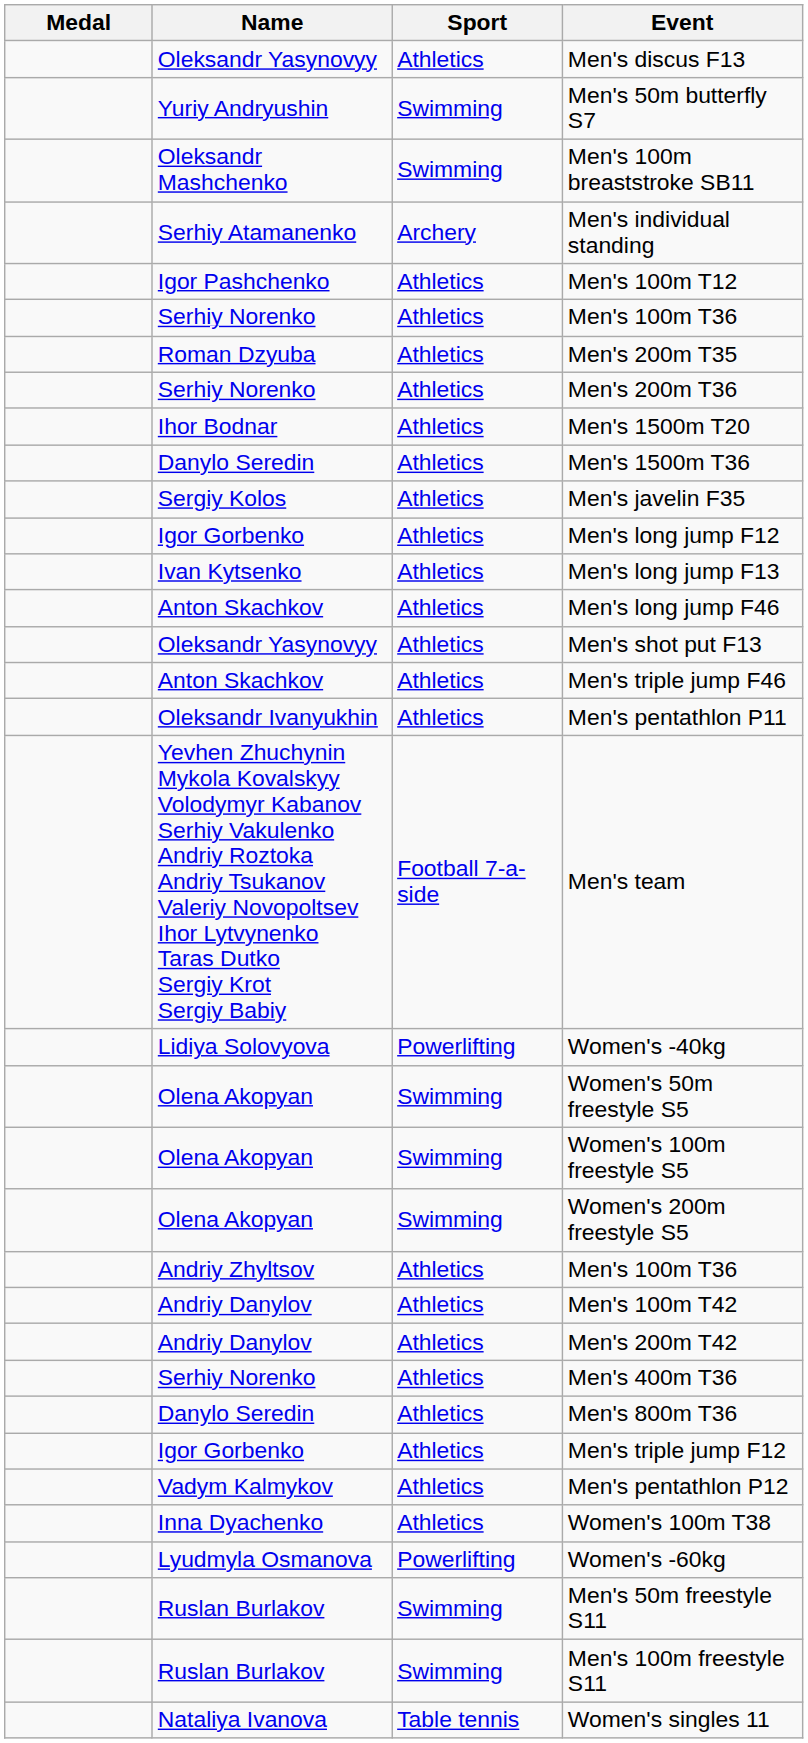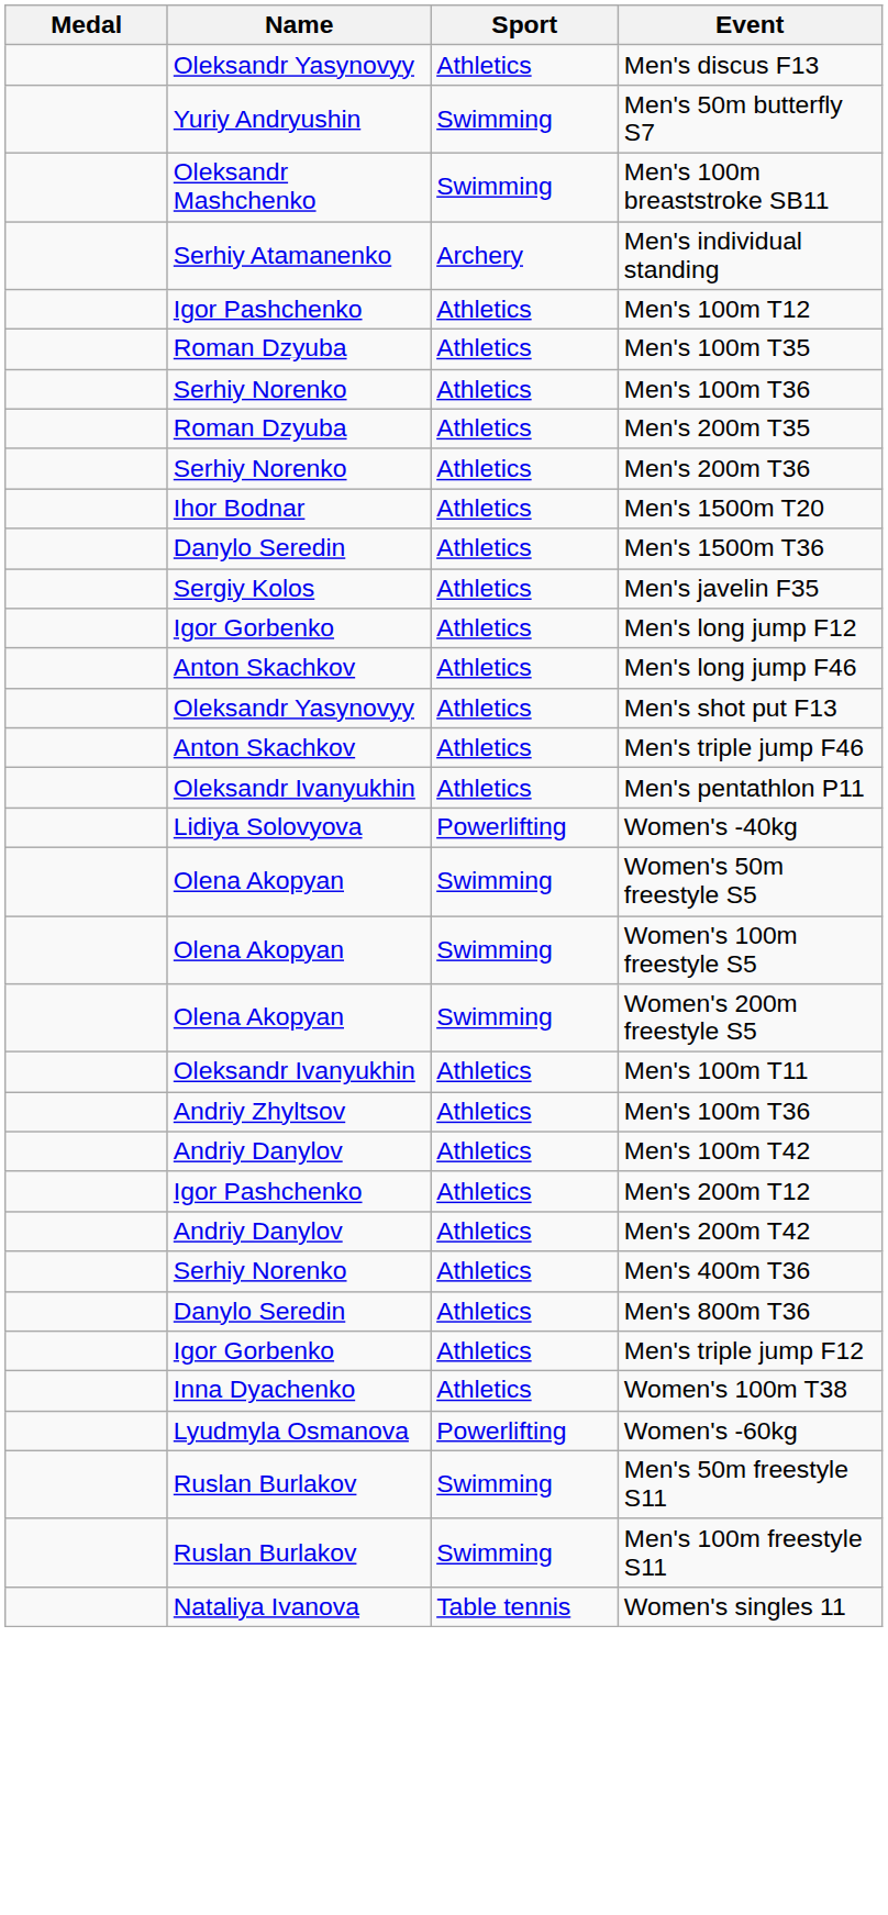 <table class="wikitable">
 <tr>
 <th style="width:6em">Medal</th>
 <th style="width:10em">Name</th>
 <th style="width:7em">Sport</th>
 <th style="width:10em">Event</th>
 </tr>
 <tr>
 <td></td>
 <td><a href='#'>Oleksandr Yasynovyy</a></td>
 <td><a href='#'>Athletics</a></td>
 <td>Men's discus F13</td>
 </tr>
 <tr>
 <td></td>
 <td><a href='#'>Yuriy Andryushin</a></td>
 <td><a href='#'>Swimming</a></td>
 <td>Men's 50m butterfly S7</td>
 </tr>
 <tr>
 <td></td>
 <td><a href='#'>Oleksandr Mashchenko</a></td>
 <td><a href='#'>Swimming</a></td>
 <td>Men's 100m breaststroke SB11</td>
 </tr>
 <tr>
 <td></td>
 <td><a href='#'>Serhiy Atamanenko</a></td>
 <td><a href='#'>Archery</a></td>
 <td>Men's individual standing</td>
 </tr>
 <tr>
 <td></td>
 <td><a href='#'>Igor Pashchenko</a></td>
 <td><a href='#'>Athletics</a></td>
 <td>Men's 100m T12</td>
+</tr>
+<tr>
+<td></td>
+<td><a href='#'>Roman Dzyuba</a></td>
+<td><a href='#'>Athletics</a></td>
+<td>Men's 100m T35</td>
 </tr>
 <tr>
 <td></td>
 <td><a href='#'>Serhiy Norenko</a></td>
 <td><a href='#'>Athletics</a></td>
 <td>Men's 100m T36</td>
 </tr>
 <tr>
 <td></td>
 <td><a href='#'>Roman Dzyuba</a></td>
 <td><a href='#'>Athletics</a></td>
 <td>Men's 200m T35</td>
 </tr>
 <tr>
 <td></td>
 <td><a href='#'>Serhiy Norenko</a></td>
 <td><a href='#'>Athletics</a></td>
 <td>Men's 200m T36</td>
 </tr>
 <tr>
 <td></td>
 <td><a href='#'>Ihor Bodnar</a></td>
 <td><a href='#'>Athletics</a></td>
 <td>Men's 1500m T20</td>
 </tr>
 <tr>
 <td></td>
 <td><a href='#'>Danylo Seredin</a></td>
 <td><a href='#'>Athletics</a></td>
 <td>Men's 1500m T36</td>
 </tr>
 <tr>
 <td></td>
 <td><a href='#'>Sergiy Kolos</a></td>
 <td><a href='#'>Athletics</a></td>
 <td>Men's javelin F35</td>
 </tr>
 <tr>
 <td></td>
 <td><a href='#'>Igor Gorbenko</a></td>
 <td><a href='#'>Athletics</a></td>
 <td>Men's long jump F12</td>
 </tr>
 <tr>
 <td></td>
-<td><a href='#'>Ivan Kytsenko</a></td>
-<td><a href='#'>Athletics</a></td>
-<td>Men's long jump F13</td>
-</tr>
-<tr>
-<td></td>
 <td><a href='#'>Anton Skachkov</a></td>
 <td><a href='#'>Athletics</a></td>
 <td>Men's long jump F46</td>
 </tr>
 <tr>
 <td></td>
 <td><a href='#'>Oleksandr Yasynovyy</a></td>
 <td><a href='#'>Athletics</a></td>
 <td>Men's shot put F13</td>
 </tr>
 <tr>
 <td></td>
 <td><a href='#'>Anton Skachkov</a></td>
 <td><a href='#'>Athletics</a></td>
 <td>Men's triple jump F46</td>
 </tr>
 <tr>
 <td></td>
 <td><a href='#'>Oleksandr Ivanyukhin</a></td>
 <td><a href='#'>Athletics</a></td>
 <td>Men's pentathlon P11</td>
-</tr>
-<tr>
-<td></td>
-<td><a href='#'>Yevhen Zhuchynin</a><br> <a href='#'>Mykola Kovalskyy</a><br> <a href='#'>Volodymyr Kabanov</a><br> <a href='#'>Serhiy Vakulenko</a><br> <a href='#'>Andriy Roztoka</a><br> <a href='#'>Andriy Tsukanov</a><br> <a href='#'>Valeriy Novopoltsev</a><br> <a href='#'>Ihor Lytvynenko</a><br> <a href='#'>Taras Dutko</a><br> <a href='#'>Sergiy Krot</a><br> <a href='#'>Sergiy Babiy</a></td>
-<td><a href='#'>Football 7-a-side</a></td>
-<td>Men's team</td>
 </tr>
 <tr>
 <td></td>
 <td><a href='#'>Lidiya Solovyova</a></td>
 <td><a href='#'>Powerlifting</a></td>
 <td>Women's -40kg</td>
 </tr>
 <tr>
 <td></td>
 <td><a href='#'>Olena Akopyan</a></td>
 <td><a href='#'>Swimming</a></td>
 <td>Women's 50m freestyle S5</td>
 </tr>
 <tr>
 <td></td>
 <td><a href='#'>Olena Akopyan</a></td>
 <td><a href='#'>Swimming</a></td>
 <td>Women's 100m freestyle S5</td>
 </tr>
 <tr>
 <td></td>
 <td><a href='#'>Olena Akopyan</a></td>
 <td><a href='#'>Swimming</a></td>
 <td>Women's 200m freestyle S5</td>
 </tr>
 <tr>
 <td></td>
+<td><a href='#'>Oleksandr Ivanyukhin</a></td>
+<td><a href='#'>Athletics</a></td>
+<td>Men's 100m T11</td>
+</tr>
+<tr>
+<td></td>
 <td><a href='#'>Andriy Zhyltsov</a></td>
 <td><a href='#'>Athletics</a></td>
 <td>Men's 100m T36</td>
 </tr>
 <tr>
 <td></td>
 <td><a href='#'>Andriy Danylov</a></td>
 <td><a href='#'>Athletics</a></td>
 <td>Men's 100m T42</td>
+</tr>
+<tr>
+<td></td>
+<td><a href='#'>Igor Pashchenko</a></td>
+<td><a href='#'>Athletics</a></td>
+<td>Men's 200m T12</td>
 </tr>
 <tr>
 <td></td>
 <td><a href='#'>Andriy Danylov</a></td>
 <td><a href='#'>Athletics</a></td>
 <td>Men's 200m T42</td>
 </tr>
 <tr>
 <td></td>
 <td><a href='#'>Serhiy Norenko</a></td>
 <td><a href='#'>Athletics</a></td>
 <td>Men's 400m T36</td>
 </tr>
 <tr>
 <td></td>
 <td><a href='#'>Danylo Seredin</a></td>
 <td><a href='#'>Athletics</a></td>
 <td>Men's 800m T36</td>
 </tr>
 <tr>
 <td></td>
 <td><a href='#'>Igor Gorbenko</a></td>
 <td><a href='#'>Athletics</a></td>
 <td>Men's triple jump F12</td>
-</tr>
-<tr>
-<td></td>
-<td><a href='#'>Vadym Kalmykov</a></td>
-<td><a href='#'>Athletics</a></td>
-<td>Men's pentathlon P12</td>
 </tr>
 <tr>
 <td></td>
 <td><a href='#'>Inna Dyachenko</a></td>
 <td><a href='#'>Athletics</a></td>
 <td>Women's 100m T38</td>
 </tr>
 <tr>
 <td></td>
 <td><a href='#'>Lyudmyla Osmanova</a></td>
 <td><a href='#'>Powerlifting</a></td>
 <td>Women's -60kg</td>
 </tr>
 <tr>
 <td></td>
 <td><a href='#'>Ruslan Burlakov</a></td>
 <td><a href='#'>Swimming</a></td>
 <td>Men's 50m freestyle S11</td>
 </tr>
 <tr>
 <td></td>
 <td><a href='#'>Ruslan Burlakov</a></td>
 <td><a href='#'>Swimming</a></td>
 <td>Men's 100m freestyle S11</td>
 </tr>
 <tr>
 <td></td>
 <td><a href='#'>Nataliya Ivanova</a></td>
 <td><a href='#'>Table tennis</a></td>
 <td>Women's singles 11</td>
 </tr>
 </table>
